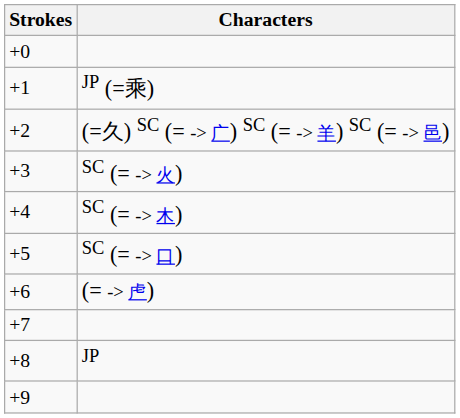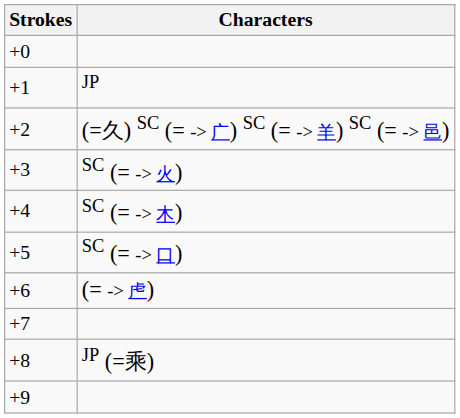 <table class="wikitable">
 <tr>
 <th>Strokes</th>
 <th>Characters</th>
 </tr>
 <tr --->
 <td>+0</td>
 <td style="font-size: large;">  </td>
 </tr>
 <tr --->
 <td>+1</td>
-<td style="font-size: large;"><sup>JP</sup> (=乘)</td>
+<td style="font-size: large;">  <sup>JP</sup></td>
 </tr>
 <tr --->
 <td>+2</td>
 <td style="font-size: large;">  (=久)  <sup>SC</sup> (=  <small>-> <a href='#'>广</a></small>) <sup>SC</sup> (= <small>-> <a href='#'>羊</a></small>)   <sup>SC</sup> (= <small>-> <a href='#'>邑</a></small>)</td>
 </tr>
 <tr --->
 <td>+3</td>
 <td style="font-size: large;"><sup>SC</sup> (= <small>-> <a href='#'>火</a></small>) </td>
 </tr>
 <tr --->
 <td>+4</td>
 <td style="font-size: large;">  <sup>SC</sup> (= <small>-> <a href='#'>木</a></small>)</td>
 </tr>
 <tr --->
 <td>+5</td>
 <td style="font-size: large;">    <sup>SC</sup> (= <small>-> <a href='#'>口</a></small>)</td>
 </tr>
 <tr --->
 <td>+6</td>
 <td style="font-size: large;"> (= <small>-> <a href='#'>虍</a></small>)</td>
 </tr>
 <tr --->
 <td>+7</td>
 <td style="font-size: large;"></td>
 </tr>
 <tr --->
 <td>+8</td>
-<td style="font-size: large;">  <sup>JP</sup></td>
+<td style="font-size: large;"><sup>JP</sup> (=乘)</td>
 </tr>
 <tr --->
 <td>+9</td>
 <td style="font-size: large;"></td>
 </tr>
 </table>
